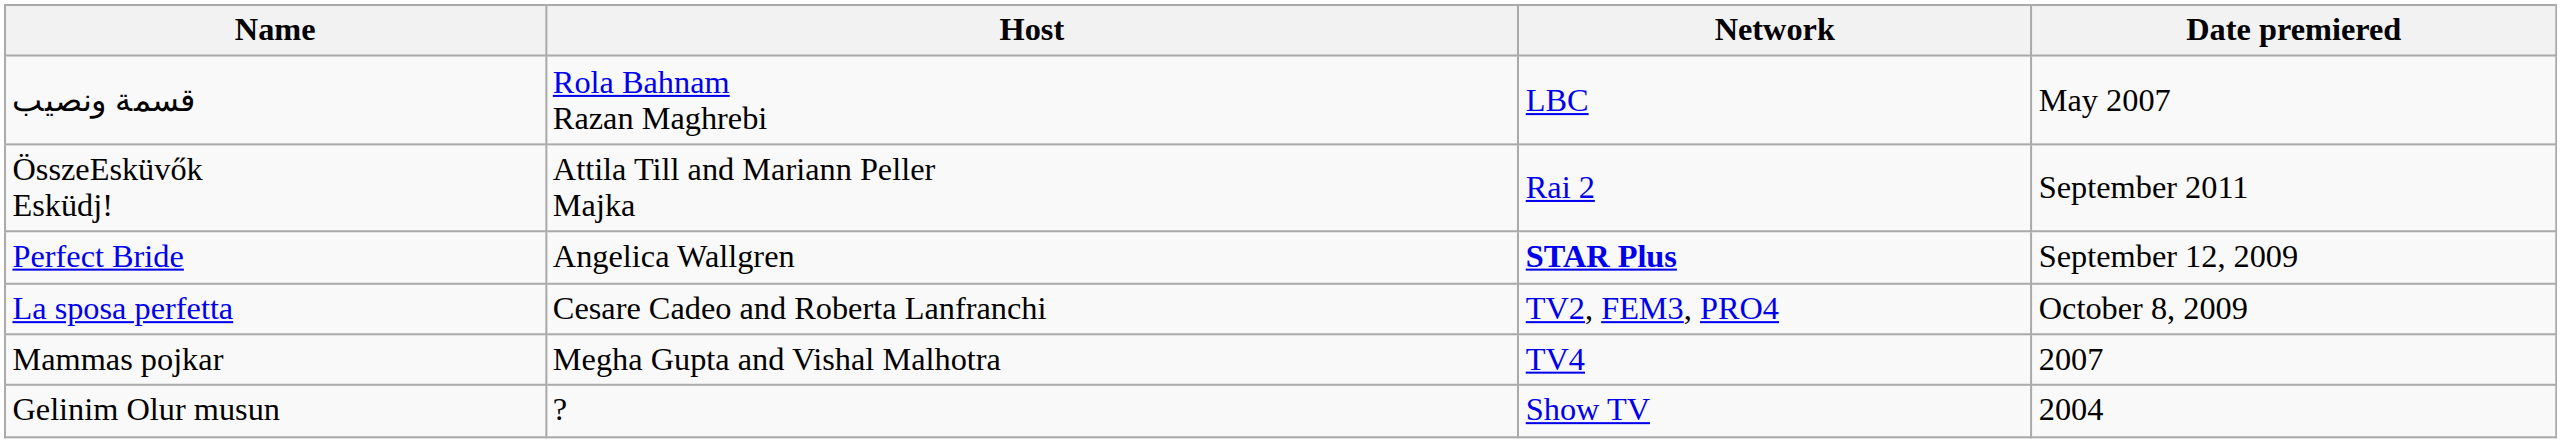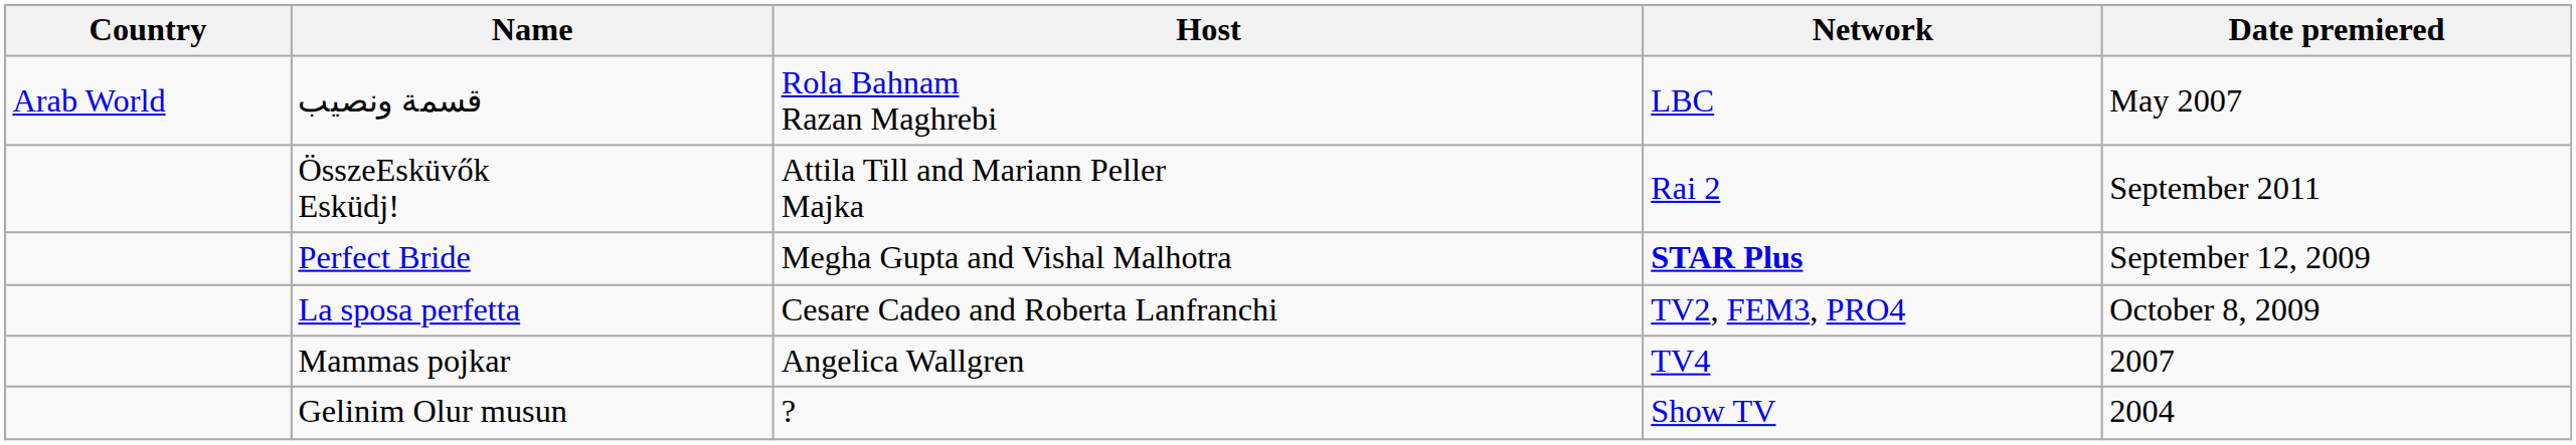 <table class="wikitable" width="100%">
 <tr>
+<th>Country</th>
 <th>Name</th>
 <th>Host</th>
 <th>Network</th>
 <th>Date premiered</th>
 </tr>
 <tr>
+<td> <a href='#'>Arab World</a></td>
 <td>قسمة ونصيب</td>
 <td><a href='#'>Rola Bahnam</a><br>Razan Maghrebi</td>
 <td><a href='#'>LBC</a></td>
 <td>May 2007</td>
 </tr>
 <tr>
+<td></td>
 <td>ÖsszeEsküvők<br>Esküdj!</td>
 <td>Attila Till and Mariann Peller<br>Majka</td>
 <td><a href='#'>Rai 2</a></td>
 <td>September 2011</td>
 </tr>
 <tr>
+<td></td>
 <td><a href='#'>Perfect Bride</a></td>
-<td>Angelica Wallgren</td>
+<td>Megha Gupta and Vishal Malhotra</td>
 <td><strong><a href='#'>STAR Plus</a></strong></td>
 <td>September 12, 2009</td>
 </tr>
 <tr>
+<td></td>
 <td><a href='#'>La sposa perfetta</a></td>
 <td>Cesare Cadeo and Roberta Lanfranchi</td>
 <td><a href='#'>TV2</a>, <a href='#'>FEM3</a>, <a href='#'>PRO4</a></td>
 <td>October 8, 2009</td>
 </tr>
 <tr>
+<td></td>
 <td>Mammas pojkar</td>
-<td>Megha Gupta and Vishal Malhotra</td>
+<td>Angelica Wallgren</td>
 <td><a href='#'>TV4</a></td>
 <td>2007</td>
 </tr>
 <tr>
+<td></td>
 <td>Gelinim Olur musun</td>
 <td>?</td>
 <td><a href='#'>Show TV</a></td>
 <td>2004</td>
 </tr>
 </table>
